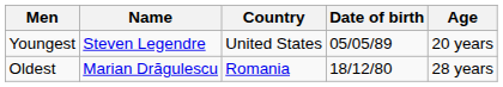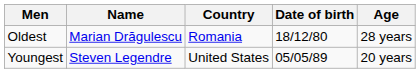 <table class="wikitable">
 <tr>
 <th>Men</th>
 <th>Name</th>
 <th>Country</th>
 <th>Date of birth</th>
 <th>Age</th>
 </tr>
 <tr>
+<td>Oldest</td>
+<td><a href='#'>Marian Drăgulescu</a></td>
+<td><a href='#'>Romania</a> </td>
+<td>18/12/80</td>
+<td>28 years</td>
+</tr>
+<tr>
 <td>Youngest</td>
 <td><a href='#'>Steven Legendre</a></td>
 <td>United States </td>
 <td>05/05/89</td>
 <td>20 years</td>
 </tr>
-<tr>
-<td>Oldest</td>
-<td><a href='#'>Marian Drăgulescu</a></td>
-<td><a href='#'>Romania</a> </td>
-<td>18/12/80</td>
-<td>28 years</td>
-</tr>
 </table>
